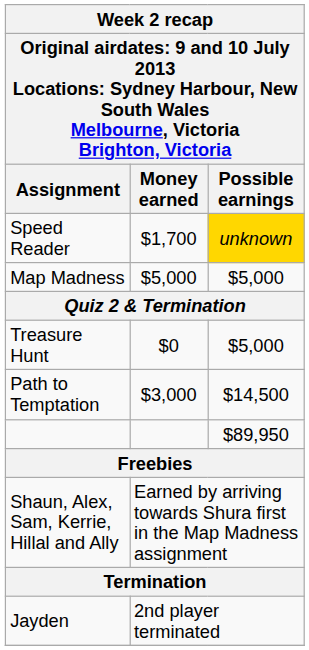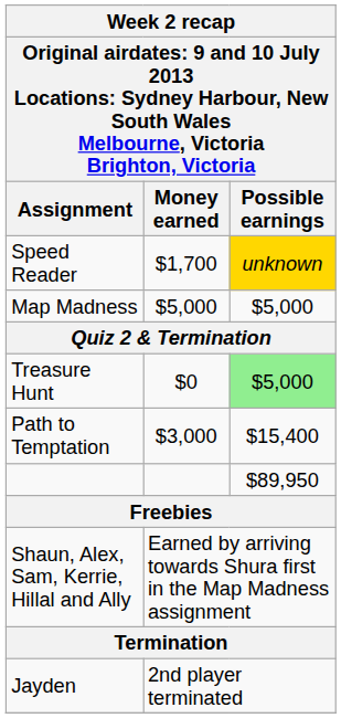 <table class="wikitable" style="font-size: 95%; margin: 10px" align="right" width="40%">
 <tr>
 <th colspan=3>Week 2 recap</th>
 </tr>
 <tr>
 <th colspan=3>Original airdates: 9 and 10 July 2013<br>Locations: Sydney Harbour, New South Wales<br><a href='#'>Melbourne</a>, Victoria<br><a href='#'>Brighton, Victoria</a></th>
 </tr>
 <tr>
 <th>Assignment</th>
 <th>Money earned</th>
 <th>Possible earnings</th>
 </tr>
 <tr>
 <td>Speed Reader</td>
 <td align="center">$1,700</td>
 <td align="center" style="background: gold;"><em>unknown</em></td>
 </tr>
 <tr>
 <td>Map Madness</td>
 <td align="center">$5,000</td>
 <td align="center">$5,000</td>
 </tr>
 <tr>
 <th colspan=3><em>Quiz 2 & Termination</em></th>
 </tr>
 <tr>
 <td>Treasure Hunt</td>
 <td align="center">$0</td>
-<td align="center">$5,000</td>
+<td align="center" style="background: lightgreen;">$5,000</td>
 </tr>
 <tr>
 <td>Path to Temptation</td>
 <td align="center">$3,000</td>
-<td align="center">$14,500</td>
+<td align="center">$15,400</td>
 </tr>
 <tr>
 <td><strong></strong></td>
 <td align="center"><strong></strong></td>
 <td align="center">$89,950</td>
 </tr>
 <tr>
 <th colspan=3>Freebies</th>
 </tr>
 <tr>
 <td>Shaun, Alex, Sam, Kerrie, Hillal and Ally</td>
 <td colspan=2>Earned by arriving towards Shura first in the Map Madness assignment</td>
 </tr>
 <tr>
 <th colspan=3>Termination</th>
 </tr>
 <tr>
 <td>Jayden</td>
 <td colspan=2>2nd player terminated</td>
 </tr>
 <tr>
 </tr>
 </table>
